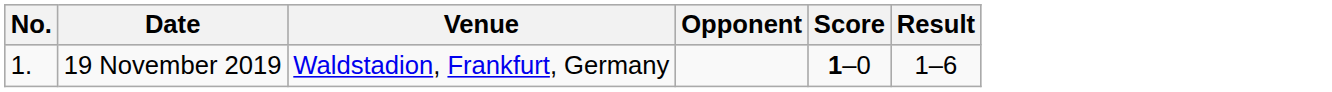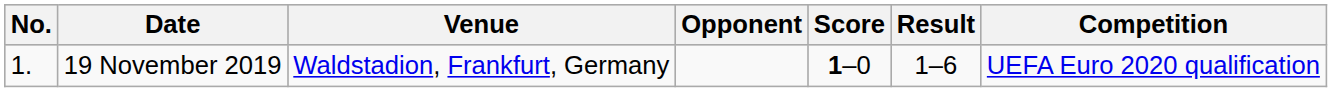 <table class="wikitable">
 <tr>
 <th>No.</th>
 <th>Date</th>
 <th>Venue</th>
 <th>Opponent</th>
 <th>Score</th>
 <th>Result</th>
+<th>Competition</th>
 </tr>
 <tr>
 <td>1.</td>
 <td>19 November 2019</td>
 <td><a href='#'>Waldstadion</a>, <a href='#'>Frankfurt</a>, Germany</td>
 <td></td>
 <td align=center><strong>1</strong>–0</td>
 <td align=center>1–6</td>
+<td><a href='#'>UEFA Euro 2020 qualification</a></td>
 </tr>
 </table>
